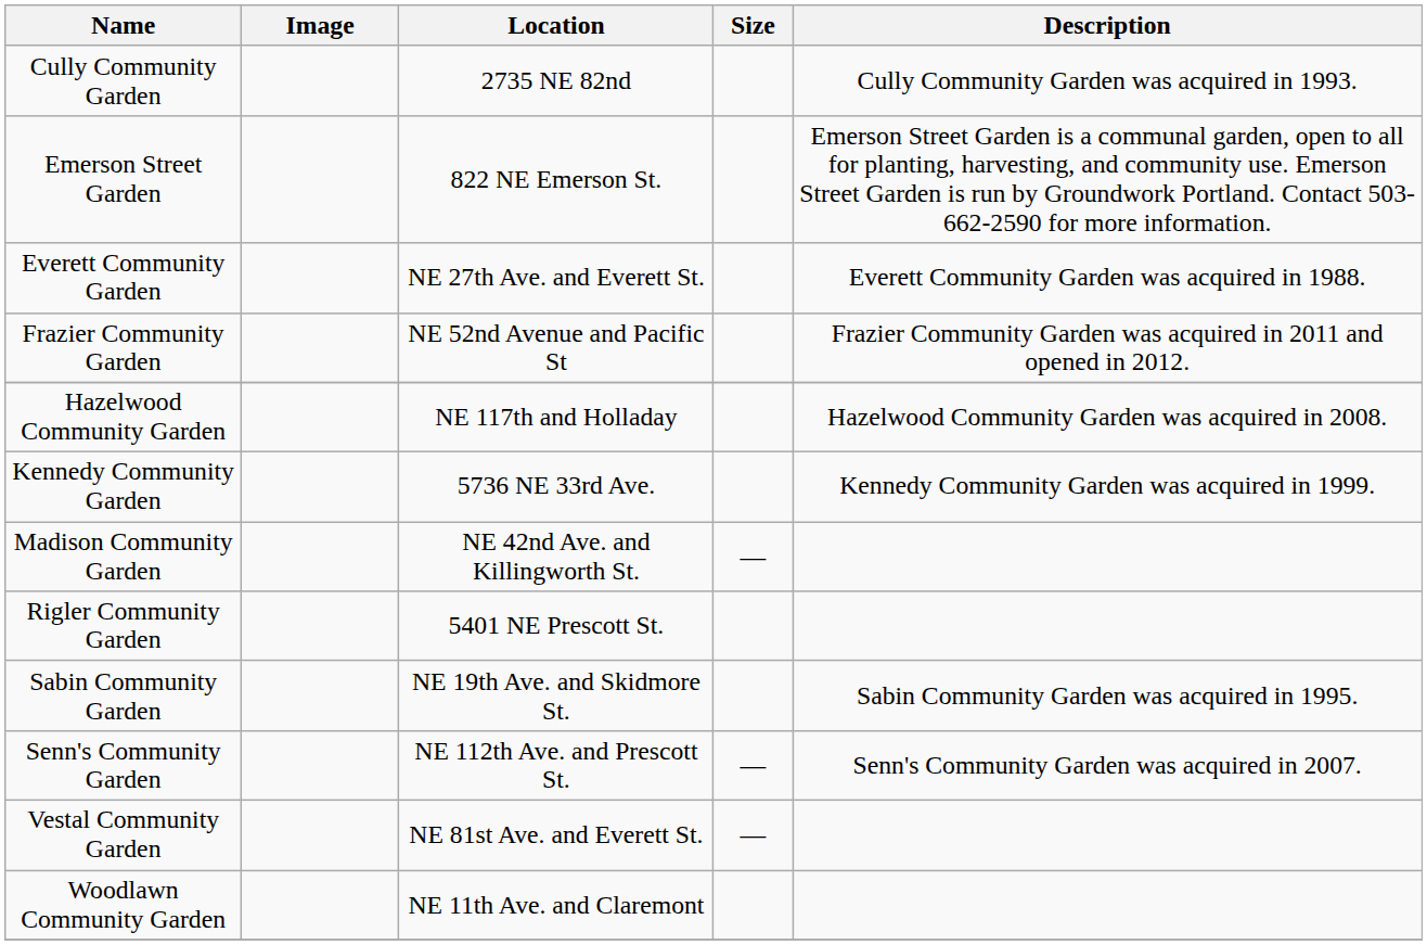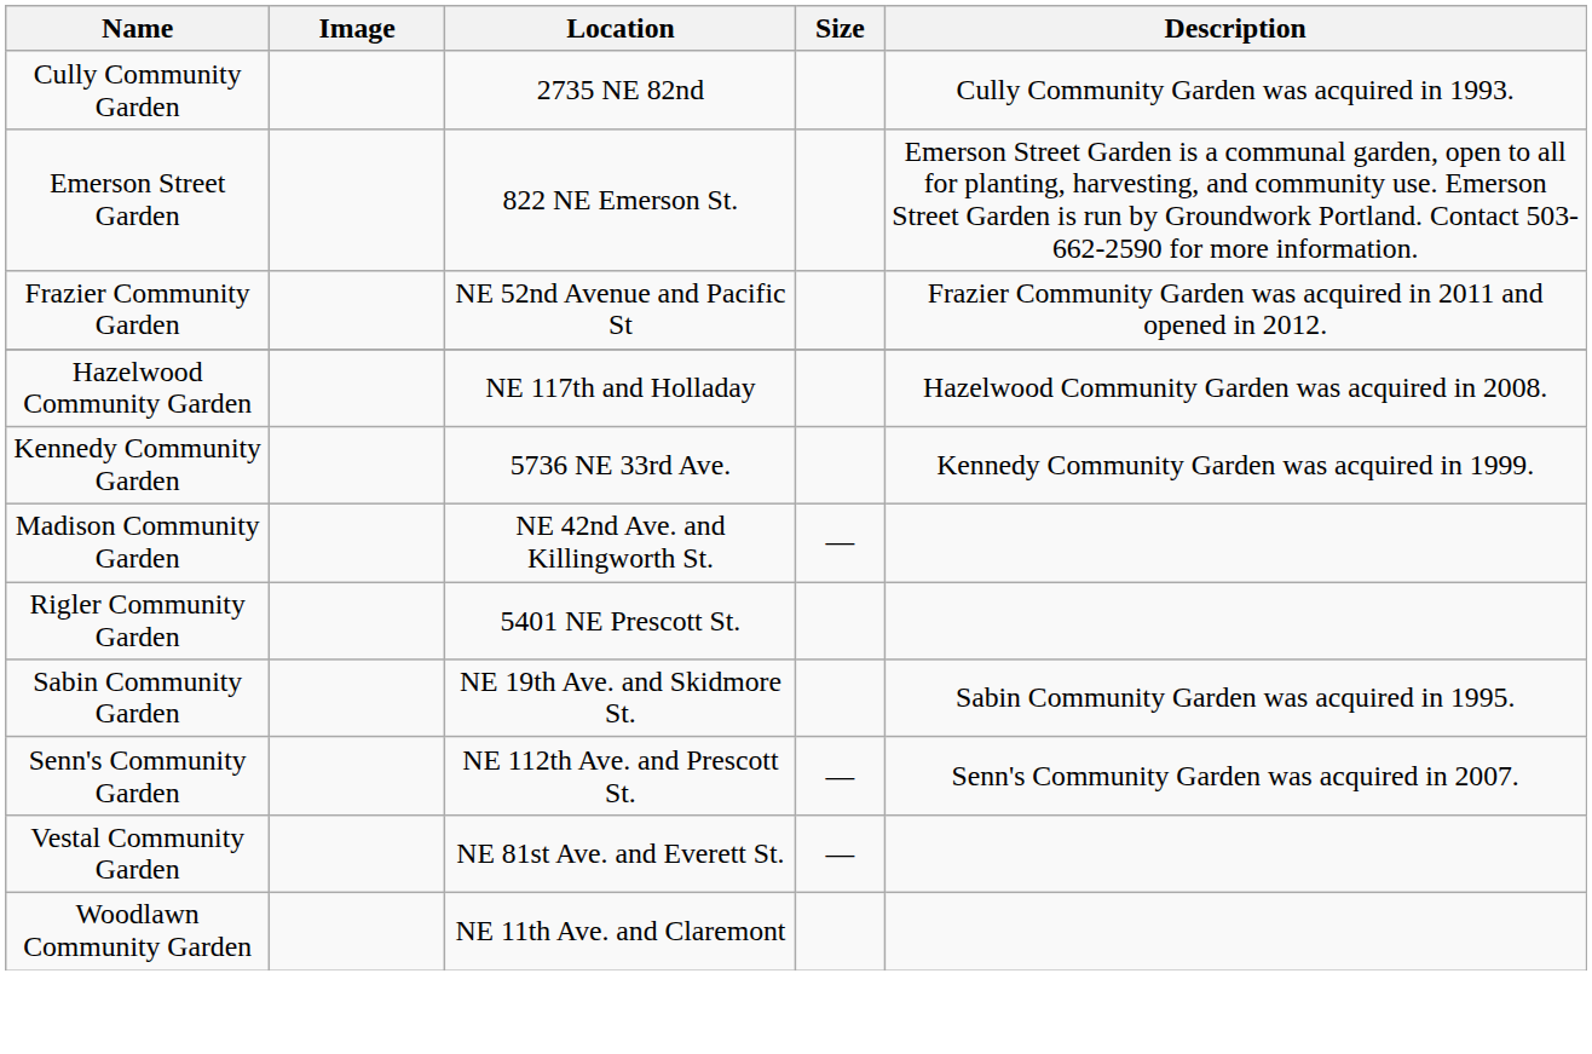 <table class="wikitable sortable" style="text-align:center; width:100%">
 <tr>
 <th width=15%>Name</th>
 <th width=10% class = "unsortable">Image</th>
 <th width=20%>Location</th>
 <th width=5%>Size</th>
 <th width=40% class = "unsortable">Description</th>
 </tr>
 <tr>
 <td>Cully Community Garden</td>
 <td></td>
 <td>2735 NE 82nd</td>
 <td></td>
 <td>Cully Community Garden was acquired in 1993.</td>
 </tr>
 <tr>
 <td>Emerson Street Garden</td>
 <td></td>
 <td>822 NE Emerson St.</td>
 <td></td>
 <td>Emerson Street Garden is a communal garden, open to all for planting, harvesting, and community use. Emerson Street Garden is run by Groundwork Portland. Contact 503-662-2590 for more information.</td>
-</tr>
-<tr>
-<td>Everett Community Garden</td>
-<td></td>
-<td>NE 27th Ave. and Everett St.</td>
-<td></td>
-<td>Everett Community Garden was acquired in 1988.</td>
 </tr>
 <tr>
 <td>Frazier Community Garden</td>
 <td></td>
 <td>NE 52nd Avenue and Pacific St</td>
 <td></td>
 <td>Frazier Community Garden was acquired in 2011 and opened in 2012.</td>
 </tr>
 <tr>
 </tr>
 <tr>
 <td>Hazelwood Community Garden</td>
 <td></td>
 <td>NE 117th and Holladay</td>
 <td></td>
 <td>Hazelwood Community Garden was acquired in 2008.</td>
 </tr>
 <tr>
 <td>Kennedy Community Garden</td>
 <td></td>
 <td>5736 NE 33rd Ave.</td>
 <td></td>
 <td>Kennedy Community Garden was acquired in 1999.</td>
 </tr>
 <tr>
 <td>Madison Community Garden</td>
 <td></td>
 <td>NE 42nd Ave. and Killingworth St.</td>
 <td>—</td>
 <td></td>
 </tr>
 <tr>
 <td>Rigler Community Garden</td>
 <td></td>
 <td>5401 NE Prescott St.</td>
 <td></td>
 <td></td>
 </tr>
 <tr>
 <td>Sabin Community Garden</td>
 <td></td>
 <td>NE 19th Ave. and Skidmore St.</td>
 <td></td>
 <td>Sabin Community Garden was acquired in 1995.</td>
 </tr>
 <tr>
 <td>Senn's Community Garden</td>
 <td></td>
 <td>NE 112th Ave. and Prescott St.</td>
 <td>—</td>
 <td>Senn's Community Garden was acquired in 2007.</td>
 </tr>
 <tr>
 <td>Vestal Community Garden</td>
 <td></td>
 <td>NE 81st Ave. and Everett St.</td>
 <td>—</td>
 <td></td>
 </tr>
 <tr>
 <td>Woodlawn Community Garden</td>
 <td></td>
 <td>NE 11th Ave. and Claremont</td>
 <td></td>
 <td></td>
 </tr>
 <tr>
 </tr>
 </table>
